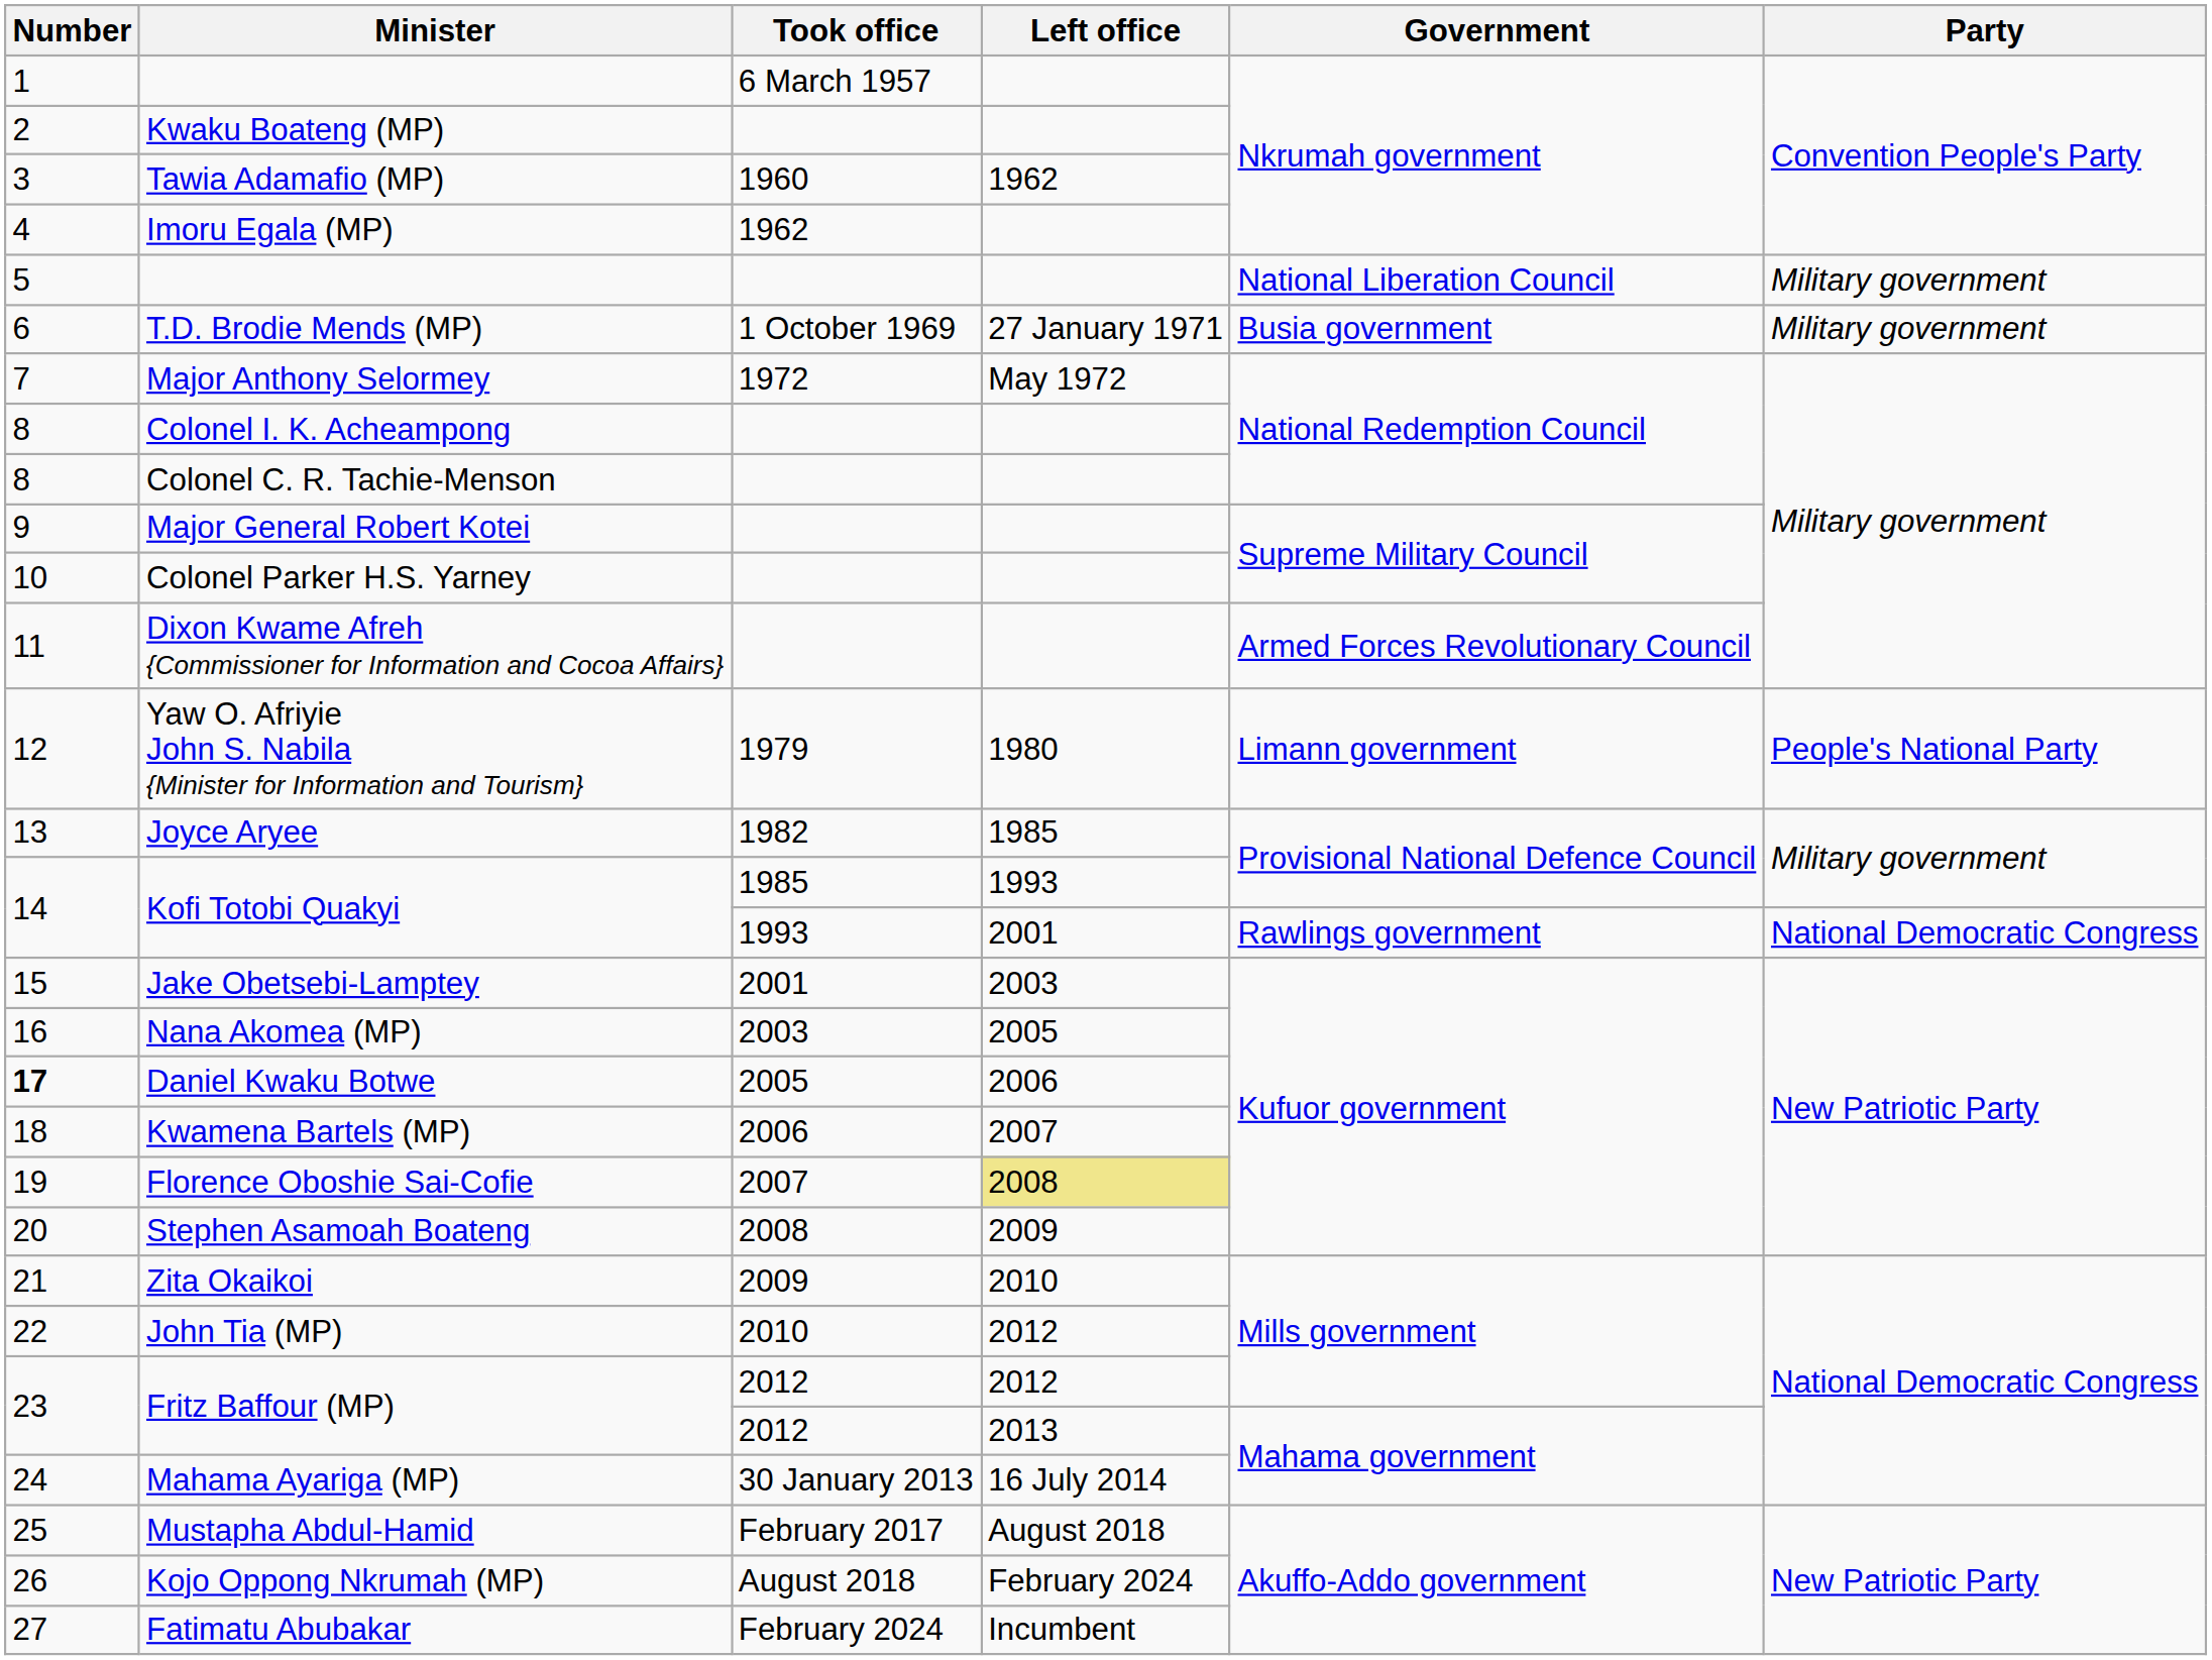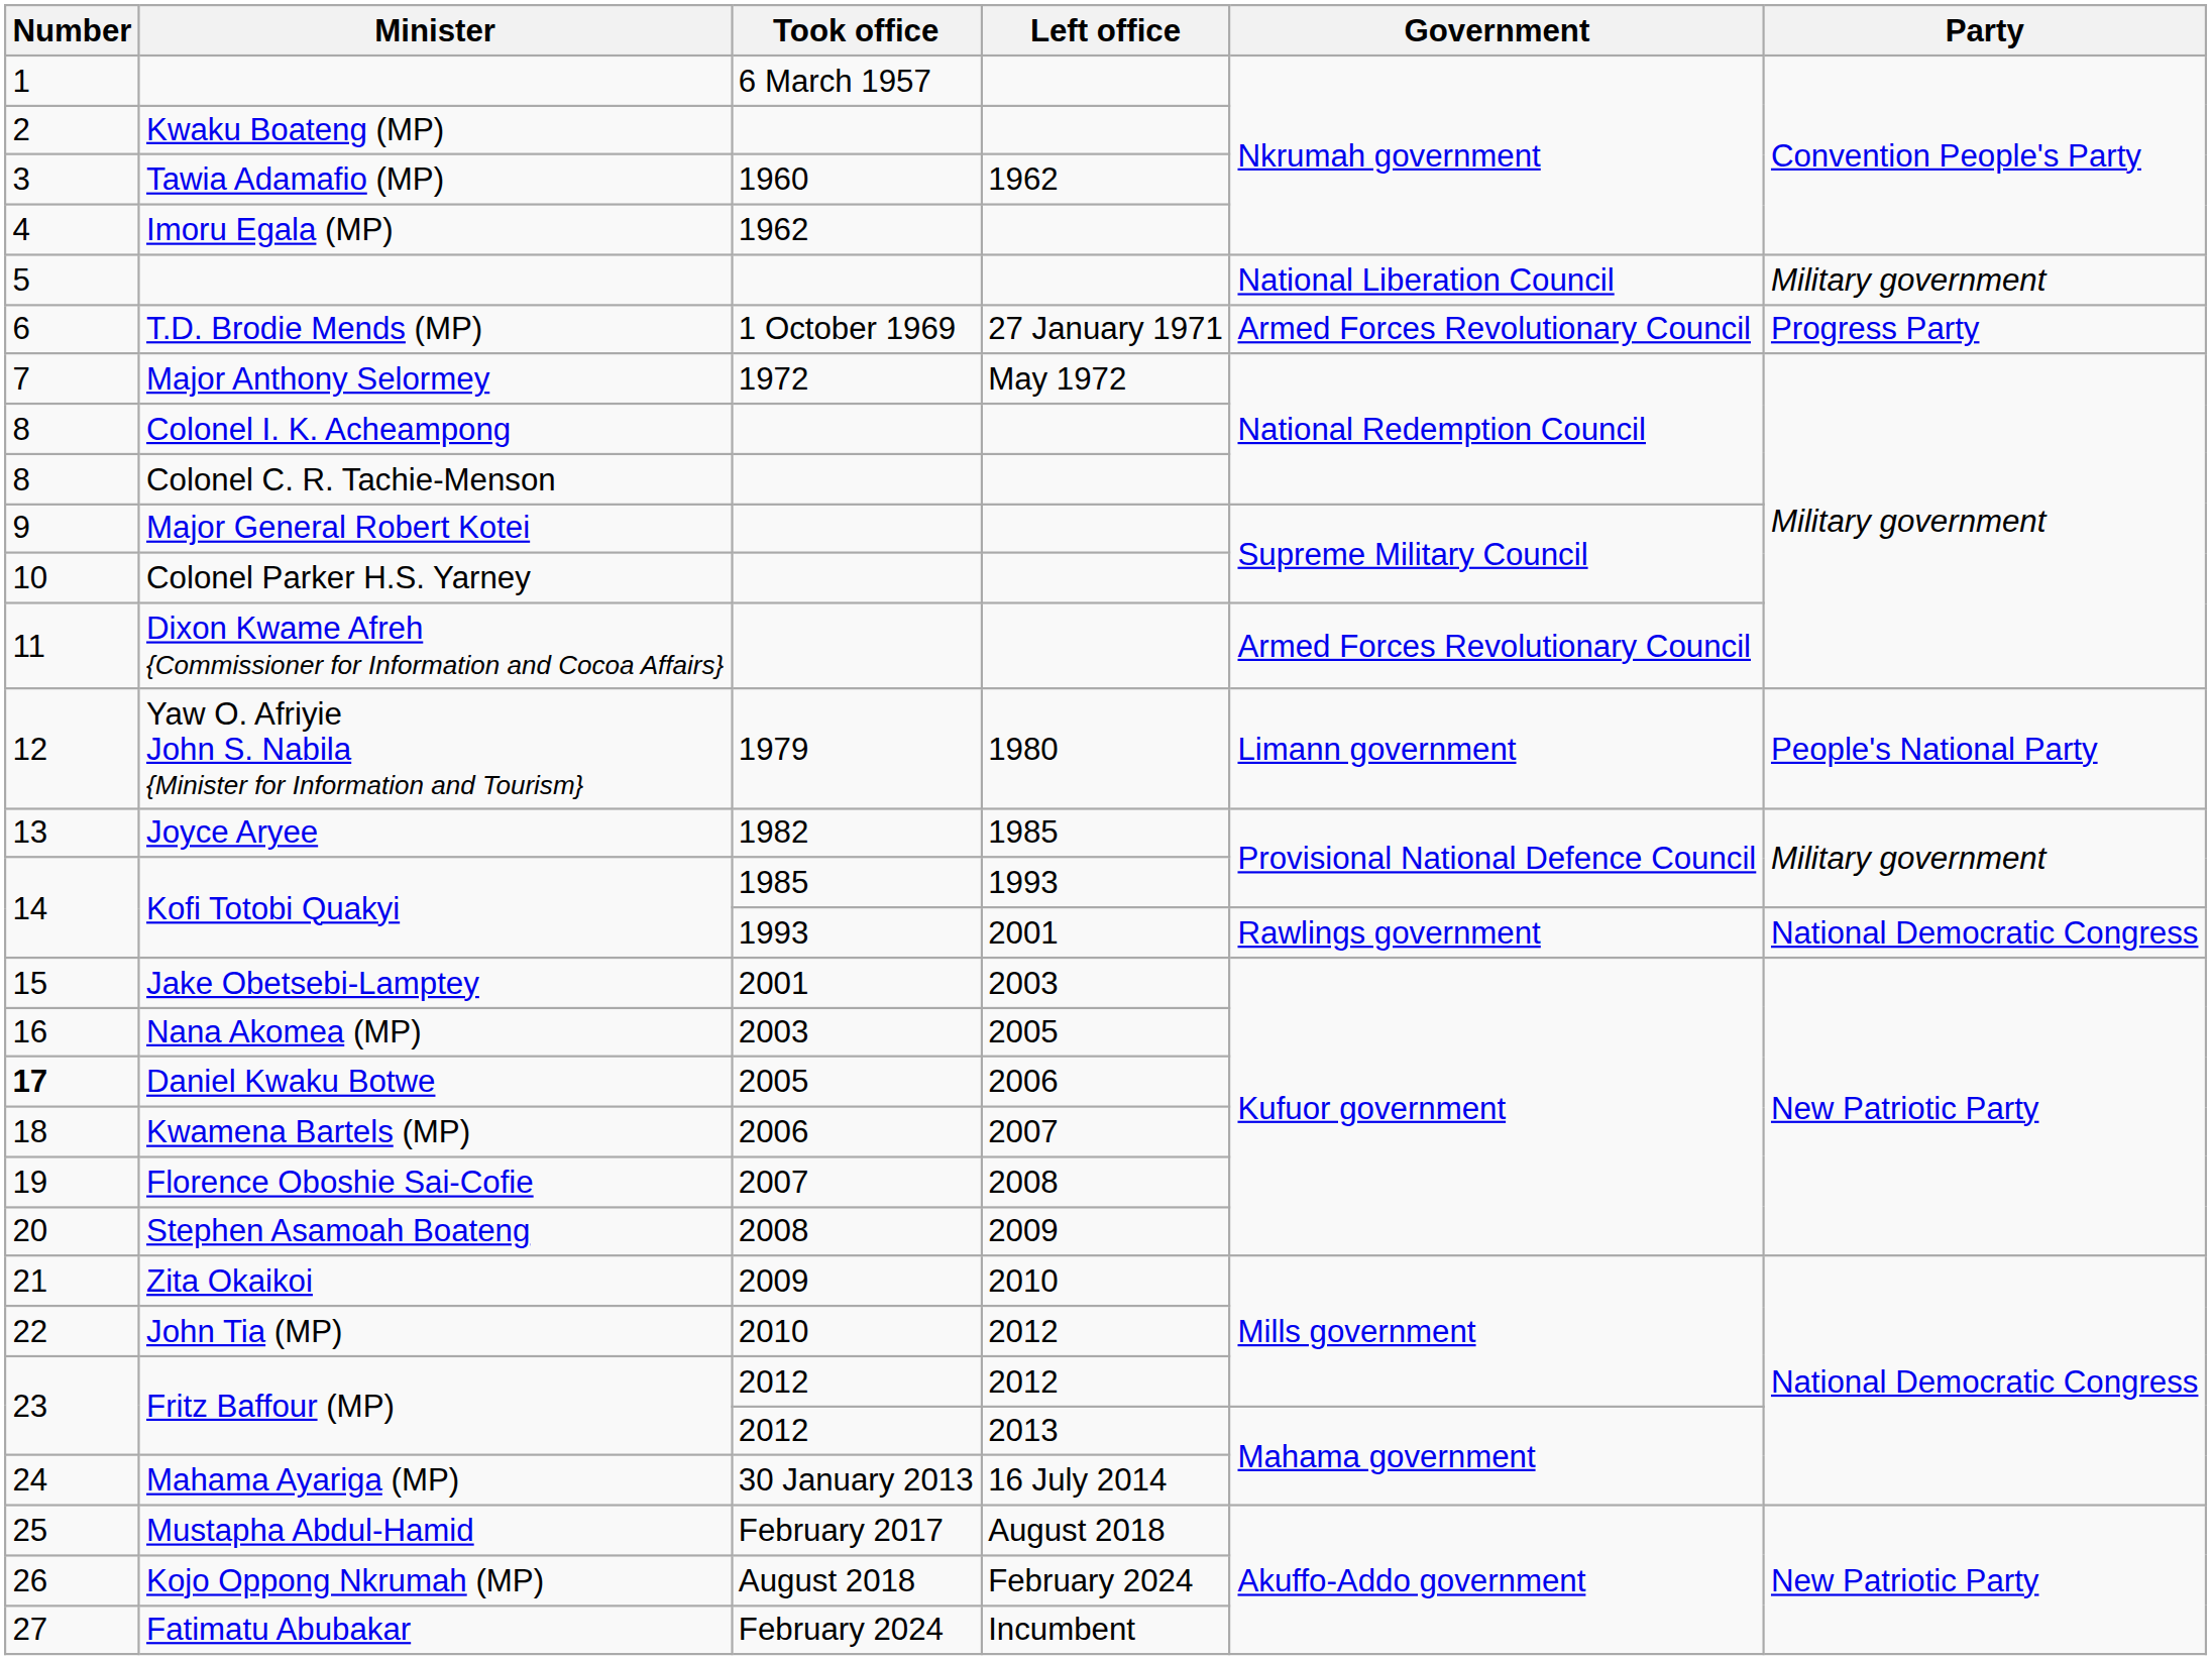 <table class="wikitable" style="font-size:90%; text-align:left;">
 <tr>
 <th>Number</th>
 <th>Minister</th>
 <th>Took office</th>
 <th>Left office</th>
 <th>Government</th>
 <th>Party</th>
 </tr>
 <tr>
 <td>1</td>
 <td></td>
 <td>6 March 1957</td>
 <td></td>
 <td rowspan=4><a href='#'>Nkrumah government</a></td>
 <td rowspan=4><a href='#'>Convention People's Party</a></td>
 </tr>
 <tr>
 <td>2</td>
 <td><a href='#'>Kwaku Boateng</a> (MP)</td>
 <td></td>
 <td></td>
 </tr>
 <tr>
 <td>3</td>
 <td><a href='#'>Tawia Adamafio</a> (MP)</td>
 <td>1960</td>
 <td>1962</td>
 </tr>
 <tr>
 <td>4</td>
 <td><a href='#'>Imoru Egala</a> (MP)</td>
 <td>1962</td>
 <td></td>
 </tr>
 <tr>
 <td>5</td>
 <td></td>
 <td></td>
 <td></td>
 <td><a href='#'>National Liberation Council</a></td>
 <td><em>Military government</em></td>
 </tr>
 <tr>
 <td>6</td>
 <td><a href='#'>T.D. Brodie Mends</a> (MP)</td>
 <td>1 October 1969</td>
 <td>27 January 1971</td>
-<td><a href='#'>Busia government</a></td>
-<td><em>Military government</em></td>
+<td><a href='#'>Armed Forces Revolutionary Council</a></td>
+<td><a href='#'>Progress Party</a></td>
 </tr>
 <tr>
 <td>7</td>
 <td><a href='#'>Major Anthony Selormey</a></td>
 <td>1972</td>
 <td>May 1972</td>
 <td rowspan=3><a href='#'>National Redemption Council</a></td>
 <td rowspan=6><em>Military government</em></td>
 </tr>
 <tr>
 <td>8</td>
 <td><a href='#'>Colonel I. K. Acheampong</a></td>
 <td></td>
 <td></td>
 </tr>
 <tr>
 <td>8</td>
 <td>Colonel C. R. Tachie-Menson</td>
 <td></td>
 <td></td>
 </tr>
 <tr>
 <td>9</td>
 <td><a href='#'>Major General Robert Kotei</a></td>
 <td></td>
 <td></td>
 <td rowspan=2><a href='#'>Supreme Military Council</a></td>
 </tr>
 <tr>
 <td>10</td>
 <td>Colonel Parker H.S. Yarney</td>
 <td></td>
 <td></td>
 </tr>
 <tr>
 <td>11</td>
 <td><a href='#'>Dixon Kwame Afreh</a><br><small><em>{Commissioner for Information and Cocoa Affairs}</em></small></td>
 <td></td>
 <td></td>
 <td><a href='#'>Armed Forces Revolutionary Council</a></td>
 </tr>
 <tr>
 <td>12</td>
 <td>Yaw O. Afriyie<br><a href='#'>John S. Nabila</a><br><small><em>{Minister for Information and Tourism}</em></small></td>
 <td>1979</td>
 <td>1980</td>
 <td><a href='#'>Limann government</a></td>
 <td><a href='#'>People's National Party</a></td>
 </tr>
 <tr>
 <td>13</td>
 <td><a href='#'>Joyce Aryee</a></td>
 <td>1982</td>
 <td>1985</td>
 <td rowspan=2><a href='#'>Provisional National Defence Council</a></td>
 <td rowspan=2><em>Military government</em></td>
 </tr>
 <tr>
 <td rowspan=2>14</td>
 <td rowspan=2><a href='#'>Kofi Totobi Quakyi</a></td>
 <td>1985</td>
 <td>1993</td>
 </tr>
 <tr>
 <td>1993</td>
 <td>2001</td>
 <td><a href='#'>Rawlings government</a></td>
 <td><a href='#'>National Democratic Congress</a></td>
 </tr>
 <tr>
 <td>15</td>
 <td><a href='#'>Jake Obetsebi-Lamptey</a></td>
 <td>2001</td>
 <td>2003</td>
 <td rowspan="6"><a href='#'>Kufuor government</a></td>
 <td rowspan="6"><a href='#'>New Patriotic Party</a></td>
 </tr>
 <tr>
 <td>16</td>
 <td><a href='#'>Nana Akomea</a> (MP)</td>
 <td>2003</td>
 <td>2005</td>
 </tr>
 <tr>
 <td><strong>17</strong></td>
 <td><a href='#'>Daniel Kwaku Botwe</a></td>
 <td>2005</td>
 <td>2006</td>
 </tr>
 <tr>
 <td>18</td>
 <td><a href='#'>Kwamena Bartels</a> (MP)</td>
 <td>2006</td>
 <td>2007</td>
 </tr>
 <tr>
 <td>19</td>
 <td><a href='#'>Florence Oboshie Sai-Cofie</a></td>
 <td>2007</td>
-<td style="background: khaki;">2008</td>
+<td>2008</td>
 </tr>
 <tr>
 <td>20</td>
 <td><a href='#'>Stephen Asamoah Boateng</a></td>
 <td>2008</td>
 <td>2009</td>
 </tr>
 <tr>
 <td>21</td>
 <td><a href='#'>Zita Okaikoi</a></td>
 <td>2009</td>
 <td>2010</td>
 <td rowspan="3"><a href='#'>Mills government</a></td>
 <td rowspan="5"><a href='#'>National Democratic Congress</a></td>
 </tr>
 <tr>
 <td>22</td>
 <td><a href='#'>John Tia</a> (MP)</td>
 <td>2010</td>
 <td>2012</td>
 </tr>
 <tr>
 <td rowspan="2">23</td>
 <td rowspan="2"><a href='#'>Fritz Baffour</a>  (MP)</td>
 <td>2012</td>
 <td>2012</td>
 </tr>
 <tr>
 <td>2012</td>
 <td>2013</td>
 <td rowspan=2><a href='#'>Mahama government</a></td>
 </tr>
 <tr>
 <td>24</td>
 <td><a href='#'>Mahama Ayariga</a> (MP)</td>
 <td>30 January 2013</td>
 <td>16 July 2014</td>
 </tr>
 <tr>
 <td>25</td>
 <td><a href='#'>Mustapha Abdul-Hamid</a></td>
 <td>February 2017</td>
 <td>August 2018</td>
 <td rowspan="3"><a href='#'>Akuffo-Addo government</a></td>
 <td rowspan="3"><a href='#'>New Patriotic Party</a></td>
 </tr>
 <tr>
 <td>26</td>
 <td><a href='#'>Kojo Oppong Nkrumah</a> (MP)</td>
 <td>August 2018</td>
 <td>February 2024</td>
 </tr>
 <tr>
 <td>27</td>
 <td><a href='#'>Fatimatu Abubakar</a></td>
 <td>February 2024</td>
 <td>Incumbent</td>
 </tr>
 </table>
